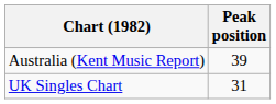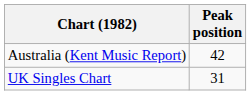 <table class="wikitable sortable">
 <tr>
 <th align="left">Chart (1982)</th>
 <th style="text-align:center;">Peak<br>position</th>
 </tr>
 <tr>
 <td>Australia (<a href='#'>Kent Music Report</a>)</td>
-<td style="text-align:center;">39</td>
+<td style="text-align:center;">42</td>
 </tr>
 <tr>
 <td align="left"><a href='#'>UK Singles Chart</a></td>
 <td style="text-align:center;">31</td>
 </tr>
 </table>
